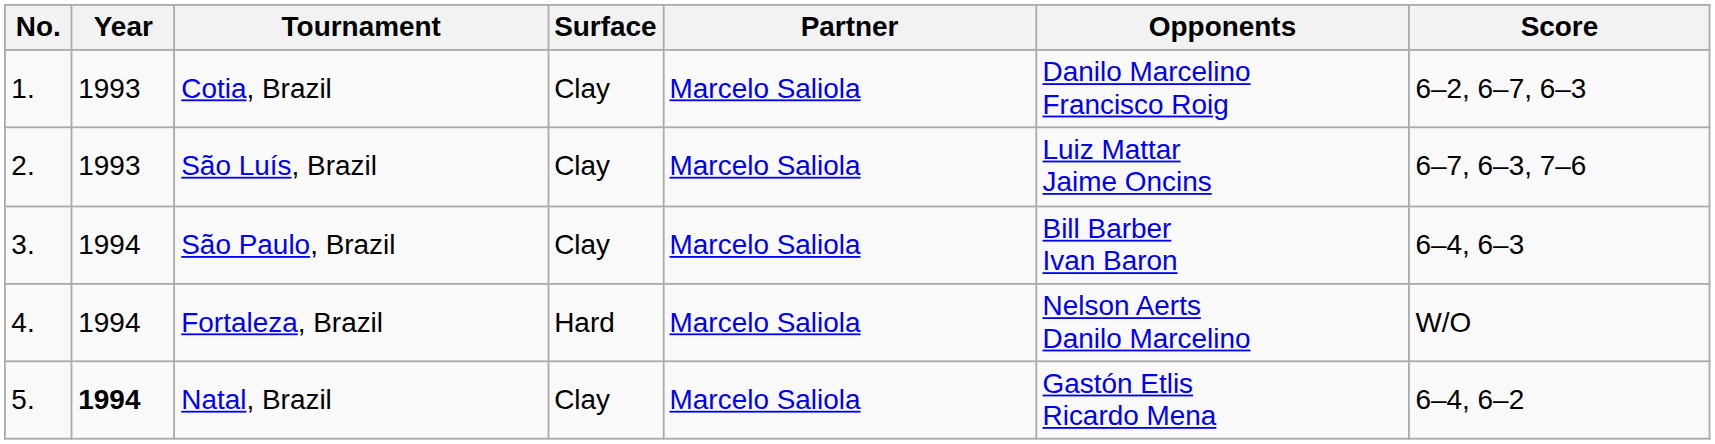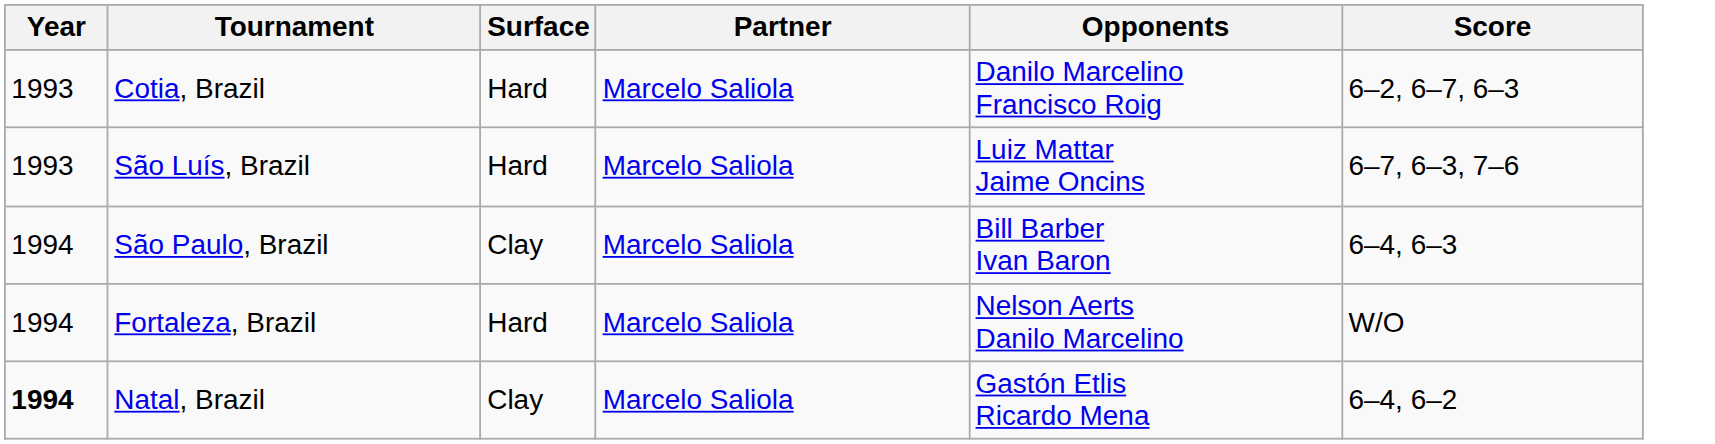 <table class="sortable wikitable" style=font-size:97%>
 <tr>
-<th width=30>No.</th>
 <th width=50>Year</th>
 <th width=200>Tournament</th>
 <th width=50>Surface</th>
 <th width=200>Partner</th>
 <th width=200>Opponents</th>
 <th width=160>Score</th>
 </tr>
 <tr>
-<td>1.</td>
 <td>1993</td>
 <td><a href='#'>Cotia</a>, Brazil</td>
-<td>Clay</td>
+<td>Hard</td>
 <td> <a href='#'>Marcelo Saliola</a></td>
 <td> <a href='#'>Danilo Marcelino</a><br> <a href='#'>Francisco Roig</a></td>
 <td>6–2, 6–7, 6–3</td>
 </tr>
 <tr>
-<td>2.</td>
 <td>1993</td>
 <td><a href='#'>São Luís</a>, Brazil</td>
-<td>Clay</td>
+<td>Hard</td>
 <td> <a href='#'>Marcelo Saliola</a></td>
 <td> <a href='#'>Luiz Mattar</a><br> <a href='#'>Jaime Oncins</a></td>
 <td>6–7, 6–3, 7–6</td>
 </tr>
 <tr>
-<td>3.</td>
 <td>1994</td>
 <td><a href='#'>São Paulo</a>, Brazil</td>
 <td>Clay</td>
 <td> <a href='#'>Marcelo Saliola</a></td>
 <td> <a href='#'>Bill Barber</a><br> <a href='#'>Ivan Baron</a></td>
 <td>6–4, 6–3</td>
 </tr>
 <tr>
-<td>4.</td>
 <td>1994</td>
 <td><a href='#'>Fortaleza</a>, Brazil</td>
 <td>Hard</td>
 <td> <a href='#'>Marcelo Saliola</a></td>
 <td> <a href='#'>Nelson Aerts</a><br> <a href='#'>Danilo Marcelino</a></td>
 <td>W/O</td>
 </tr>
 <tr>
-<td>5.</td>
 <td><strong>1994</strong></td>
 <td><a href='#'>Natal</a>, Brazil</td>
 <td>Clay</td>
 <td> <a href='#'>Marcelo Saliola</a></td>
 <td> <a href='#'>Gastón Etlis</a><br> <a href='#'>Ricardo Mena</a></td>
 <td>6–4, 6–2</td>
 </tr>
 </table>
